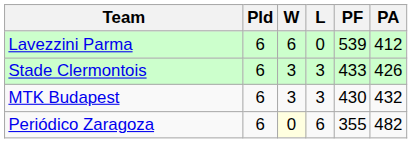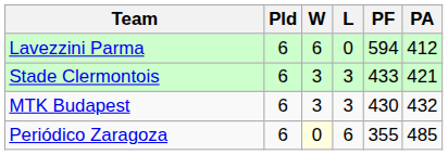 <table class="wikitable" style="text-align:center">
 <tr>
 <th width=220>Team</th>
 <th width=20>Pld</th>
 <th width=20>W</th>
 <th width=20>L</th>
 <th width=20>PF</th>
 <th width=20>PA</th>
 </tr>
 <tr bgcolor="#ccffcc">
 <td align="left"> <a href='#'>Lavezzini Parma</a></td>
 <td>6</td>
 <td>6</td>
 <td>0</td>
-<td>539</td>
+<td>594</td>
 <td>412</td>
 </tr>
 <tr bgcolor="#ccffcc">
 <td align="left"> <a href='#'>Stade Clermontois</a></td>
 <td>6</td>
 <td>3</td>
 <td>3</td>
 <td>433</td>
-<td>426</td>
+<td>421</td>
 </tr>
 <tr>
 <td align="left"> <a href='#'>MTK Budapest</a></td>
 <td>6</td>
 <td>3</td>
 <td>3</td>
 <td>430</td>
 <td>432</td>
 </tr>
 <tr>
 <td align="left"> <a href='#'>Periódico Zaragoza</a></td>
 <td>6</td>
 <td style="background: lightyellow;">0</td>
 <td>6</td>
 <td>355</td>
-<td>482</td>
+<td>485</td>
 </tr>
 </table>
